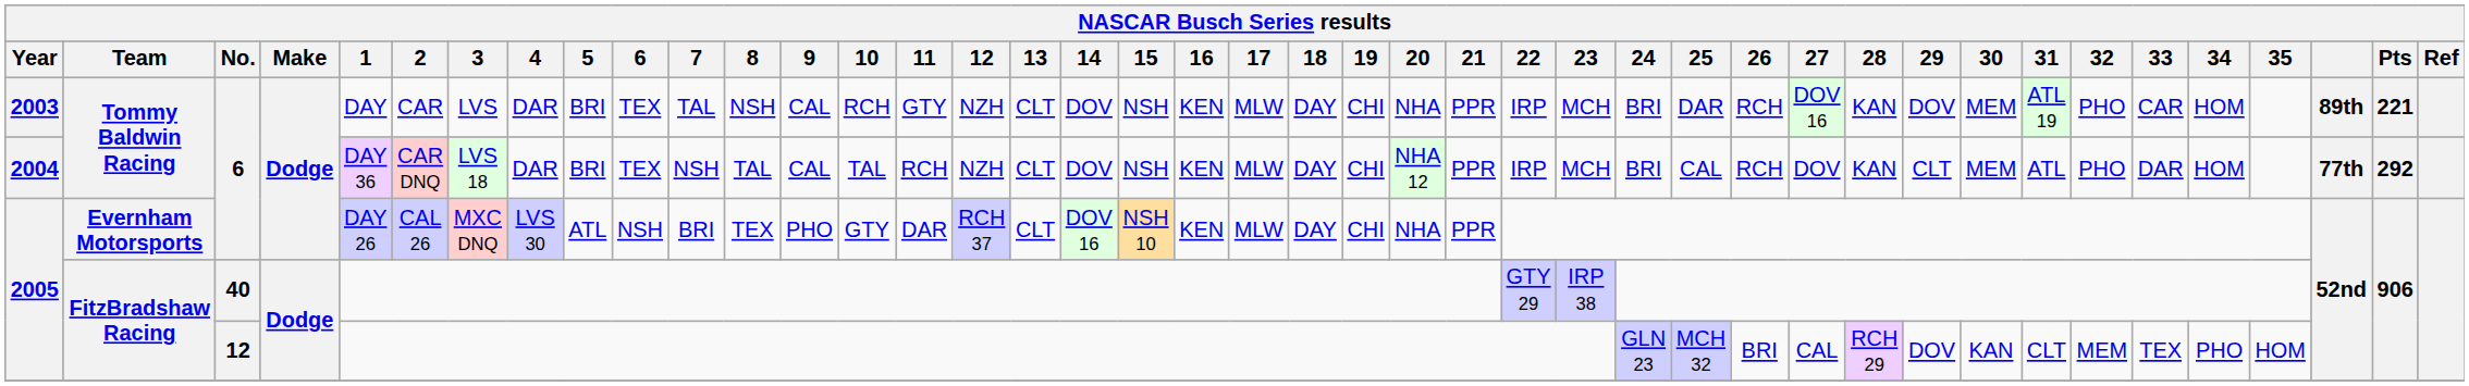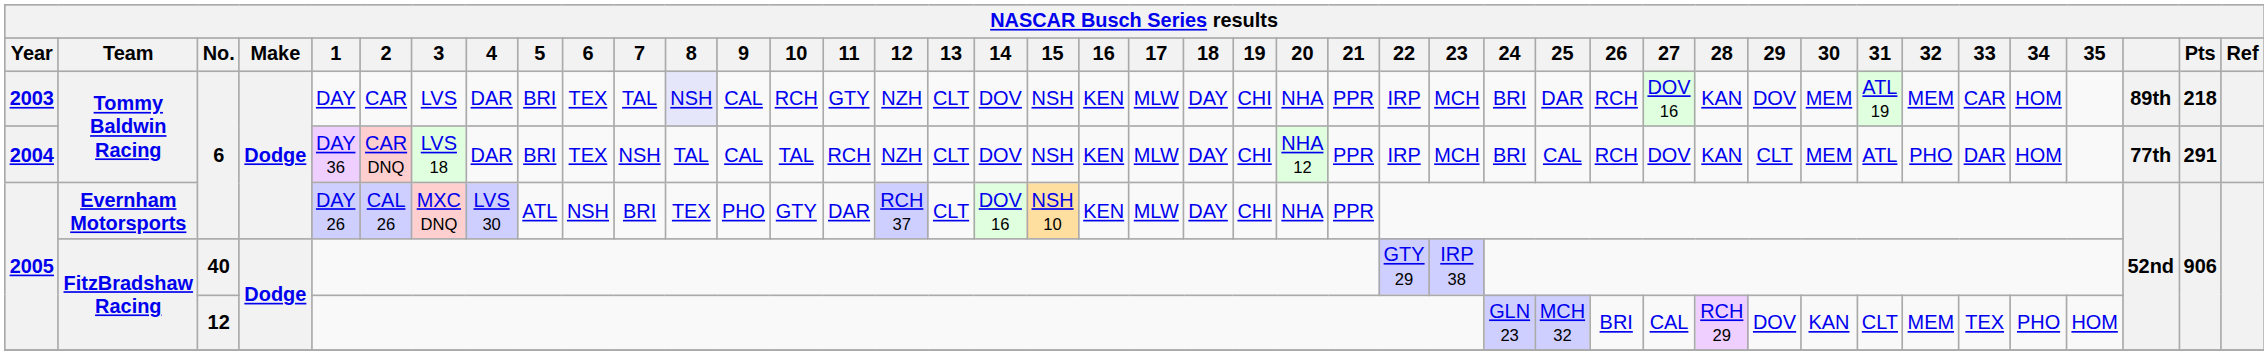 <table class="wikitable" style="text-align:center; font-size:75%">
 <tr>
 <th colspan=42><a href='#'>NASCAR Busch Series</a> results</th>
 </tr>
 <tr>
 <th>Year</th>
 <th>Team</th>
 <th>No.</th>
 <th>Make</th>
 <th>1</th>
 <th>2</th>
 <th>3</th>
 <th>4</th>
 <th>5</th>
 <th>6</th>
 <th>7</th>
 <th>8</th>
 <th>9</th>
 <th>10</th>
 <th>11</th>
 <th>12</th>
 <th>13</th>
 <th>14</th>
 <th>15</th>
 <th>16</th>
 <th>17</th>
 <th>18</th>
 <th>19</th>
 <th>20</th>
 <th>21</th>
 <th>22</th>
 <th>23</th>
 <th>24</th>
 <th>25</th>
 <th>26</th>
 <th>27</th>
 <th>28</th>
 <th>29</th>
 <th>30</th>
 <th>31</th>
 <th>32</th>
 <th>33</th>
 <th>34</th>
 <th>35</th>
 <th></th>
 <th>Pts</th>
 <th>Ref</th>
 </tr>
 <tr>
 <th><a href='#'>2003</a></th>
 <th rowspan=2><a href='#'>Tommy Baldwin Racing</a></th>
 <th rowspan=3>6</th>
 <th rowspan=3><a href='#'>Dodge</a></th>
 <td><a href='#'>DAY</a></td>
 <td><a href='#'>CAR</a></td>
 <td><a href='#'>LVS</a></td>
 <td><a href='#'>DAR</a></td>
 <td><a href='#'>BRI</a></td>
 <td><a href='#'>TEX</a></td>
 <td><a href='#'>TAL</a></td>
-<td><a href='#'>NSH</a></td>
+<td style="background: lavender;"><a href='#'>NSH</a></td>
 <td><a href='#'>CAL</a></td>
 <td><a href='#'>RCH</a></td>
 <td><a href='#'>GTY</a></td>
 <td><a href='#'>NZH</a></td>
 <td><a href='#'>CLT</a></td>
 <td><a href='#'>DOV</a></td>
 <td><a href='#'>NSH</a></td>
 <td><a href='#'>KEN</a></td>
 <td><a href='#'>MLW</a></td>
 <td><a href='#'>DAY</a></td>
 <td><a href='#'>CHI</a></td>
 <td><a href='#'>NHA</a></td>
 <td><a href='#'>PPR</a></td>
 <td><a href='#'>IRP</a></td>
 <td><a href='#'>MCH</a></td>
 <td><a href='#'>BRI</a></td>
 <td><a href='#'>DAR</a></td>
 <td><a href='#'>RCH</a></td>
 <td style="background:#DFFFDF;"><a href='#'>DOV</a><br><small>16</small></td>
 <td><a href='#'>KAN</a></td>
 <td><a href='#'>DOV</a></td>
 <td><a href='#'>MEM</a></td>
 <td style="background:#DFFFDF;"><a href='#'>ATL</a><br><small>19</small></td>
-<td><a href='#'>PHO</a></td>
+<td><a href='#'>MEM</a></td>
 <td><a href='#'>CAR</a></td>
 <td><a href='#'>HOM</a></td>
 <td></td>
 <th>89th</th>
-<th>221</th>
+<th>218</th>
 <th></th>
 </tr>
 <tr>
 <th><a href='#'>2004</a></th>
 <td style="background:#EFCFFF;"><a href='#'>DAY</a><br><small>36</small></td>
 <td style="background:#FFCFCF;"><a href='#'>CAR</a><br><small>DNQ</small></td>
 <td style="background:#DFFFDF;"><a href='#'>LVS</a><br><small>18</small></td>
 <td><a href='#'>DAR</a></td>
 <td><a href='#'>BRI</a></td>
 <td><a href='#'>TEX</a></td>
 <td><a href='#'>NSH</a></td>
 <td><a href='#'>TAL</a></td>
 <td><a href='#'>CAL</a></td>
 <td><a href='#'>TAL</a></td>
 <td><a href='#'>RCH</a></td>
 <td><a href='#'>NZH</a></td>
 <td><a href='#'>CLT</a></td>
 <td><a href='#'>DOV</a></td>
 <td><a href='#'>NSH</a></td>
 <td><a href='#'>KEN</a></td>
 <td><a href='#'>MLW</a></td>
 <td><a href='#'>DAY</a></td>
 <td><a href='#'>CHI</a></td>
 <td style="background:#DFFFDF;"><a href='#'>NHA</a><br><small>12</small></td>
 <td><a href='#'>PPR</a></td>
 <td><a href='#'>IRP</a></td>
 <td><a href='#'>MCH</a></td>
 <td><a href='#'>BRI</a></td>
 <td><a href='#'>CAL</a></td>
 <td><a href='#'>RCH</a></td>
 <td><a href='#'>DOV</a></td>
 <td><a href='#'>KAN</a></td>
 <td><a href='#'>CLT</a></td>
 <td><a href='#'>MEM</a></td>
 <td><a href='#'>ATL</a></td>
 <td><a href='#'>PHO</a></td>
 <td><a href='#'>DAR</a></td>
 <td><a href='#'>HOM</a></td>
 <td></td>
 <th>77th</th>
-<th>292</th>
+<th>291</th>
 <th></th>
 </tr>
 <tr>
 <th rowspan=3><a href='#'>2005</a></th>
 <th><a href='#'>Evernham Motorsports</a></th>
 <td style="background:#CFCFFF;"><a href='#'>DAY</a><br><small>26</small></td>
 <td style="background:#CFCFFF;"><a href='#'>CAL</a><br><small>26</small></td>
 <td style="background:#FFCFCF;"><a href='#'>MXC</a><br><small>DNQ</small></td>
 <td style="background:#CFCFFF;"><a href='#'>LVS</a><br><small>30</small></td>
 <td><a href='#'>ATL</a></td>
 <td><a href='#'>NSH</a></td>
 <td><a href='#'>BRI</a></td>
 <td><a href='#'>TEX</a></td>
 <td><a href='#'>PHO</a></td>
 <td><a href='#'>GTY</a></td>
 <td><a href='#'>DAR</a></td>
 <td style="background:#CFCFFF;"><a href='#'>RCH</a><br><small>37</small></td>
 <td><a href='#'>CLT</a></td>
 <td style="background:#DFFFDF;"><a href='#'>DOV</a><br><small>16</small></td>
 <td style="background:#FFDF9F;"><a href='#'>NSH</a><br><small>10</small></td>
 <td><a href='#'>KEN</a></td>
 <td><a href='#'>MLW</a></td>
 <td><a href='#'>DAY</a></td>
 <td><a href='#'>CHI</a></td>
 <td><a href='#'>NHA</a></td>
 <td><a href='#'>PPR</a></td>
 <td colspan=14></td>
 <th rowspan=3>52nd</th>
 <th rowspan=3>906</th>
 <th rowspan=3></th>
 </tr>
 <tr>
 <th rowspan=2><a href='#'>FitzBradshaw Racing</a></th>
 <th>40</th>
 <th rowspan=2><a href='#'>Dodge</a></th>
 <td colspan=21></td>
 <td style="background:#CFCFFF;"><a href='#'>GTY</a><br><small>29</small></td>
 <td style="background:#CFCFFF;"><a href='#'>IRP</a><br><small>38</small></td>
 <td colspan=12></td>
 </tr>
 <tr>
 <th>12</th>
 <td colspan=23></td>
 <td style="background:#CFCFFF;"><a href='#'>GLN</a><br><small>23</small></td>
 <td style="background:#CFCFFF;"><a href='#'>MCH</a><br><small>32</small></td>
 <td><a href='#'>BRI</a></td>
 <td><a href='#'>CAL</a></td>
 <td style="background:#EFCFFF;"><a href='#'>RCH</a><br><small>29</small></td>
 <td><a href='#'>DOV</a></td>
 <td><a href='#'>KAN</a></td>
 <td><a href='#'>CLT</a></td>
 <td><a href='#'>MEM</a></td>
 <td><a href='#'>TEX</a></td>
 <td><a href='#'>PHO</a></td>
 <td><a href='#'>HOM</a></td>
 </tr>
 <tr>
 </tr>
 </table>
